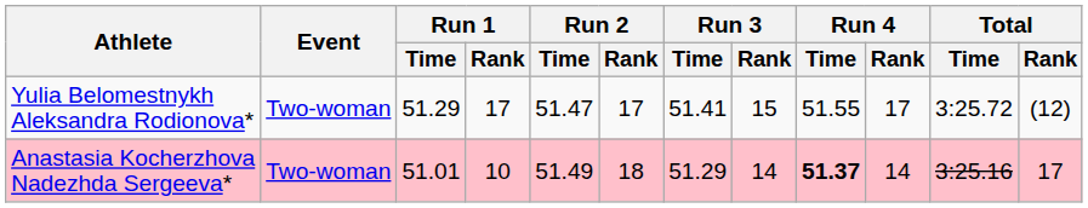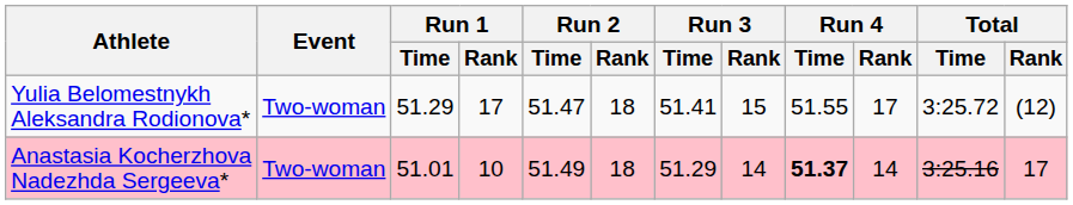 <table class="wikitable" style="font-size:90%">
 <tr>
 <th rowspan="2">Athlete</th>
 <th rowspan="2">Event</th>
 <th colspan="2">Run 1</th>
 <th colspan="2">Run 2</th>
 <th colspan="2">Run 3</th>
 <th colspan="2">Run 4</th>
 <th colspan="2">Total</th>
 </tr>
 <tr style="font-size:95%">
 <th>Time</th>
 <th>Rank</th>
 <th>Time</th>
 <th>Rank</th>
 <th>Time</th>
 <th>Rank</th>
 <th>Time</th>
 <th>Rank</th>
 <th>Time</th>
 <th>Rank</th>
 </tr>
 <tr align=center>
 <td align=left><a href='#'>Yulia Belomestnykh</a><br><a href='#'>Aleksandra Rodionova</a>*</td>
 <td align=left><a href='#'>Two-woman</a></td>
 <td>51.29</td>
 <td>17</td>
 <td>51.47</td>
-<td>17</td>
+<td>18</td>
 <td>51.41</td>
 <td>15</td>
 <td>51.55</td>
 <td>17</td>
 <td>3:25.72</td>
 <td> (12)</td>
 </tr>
 <tr align=center bgcolor=pink>
 <td align=left><a href='#'>Anastasia Kocherzhova</a><br><a href='#'>Nadezhda Sergeeva</a>*</td>
 <td align=left><a href='#'>Two-woman</a></td>
 <td>51.01</td>
 <td>10</td>
 <td>51.49</td>
 <td>18</td>
 <td>51.29</td>
 <td>14</td>
 <td><strong>51.37</strong></td>
 <td>14</td>
 <td><s>3:25.16</s></td>
 <td>17</td>
 </tr>
 </table>
